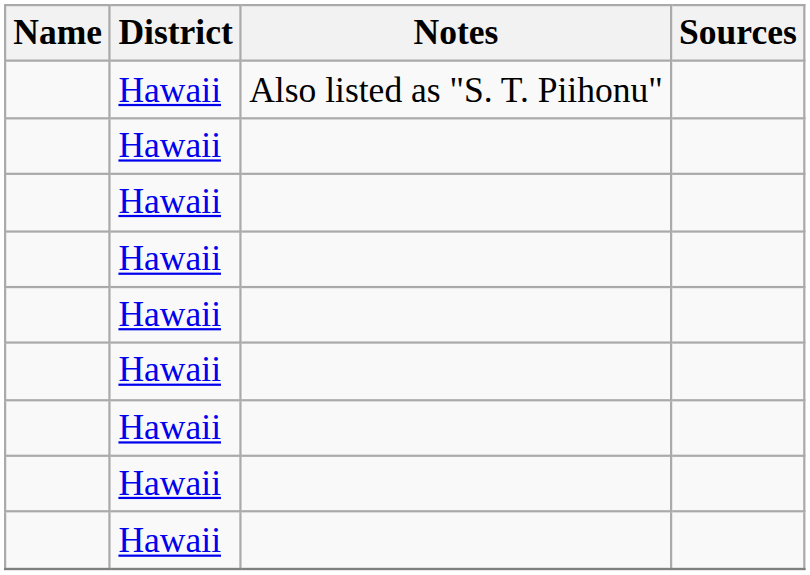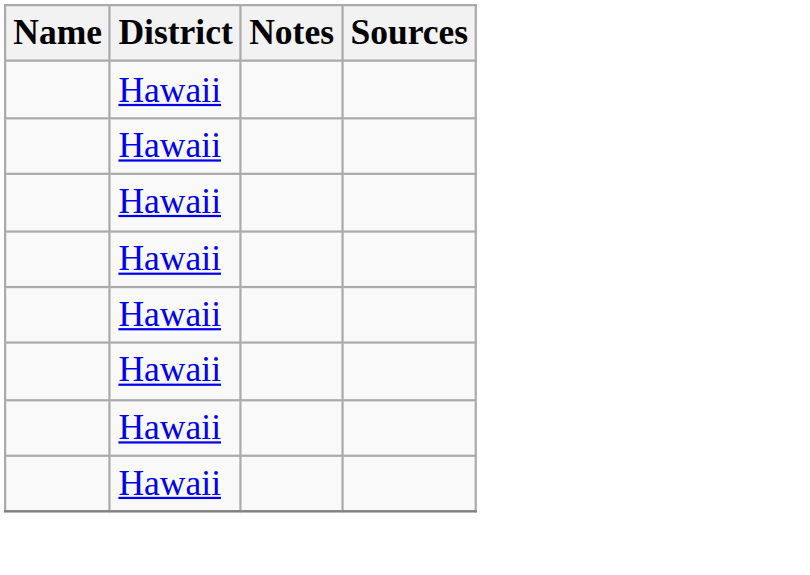 <table class="wikitable sortable" style="border-style:solid;border-width:1px;border-color:#808080" cellspacing="2" cellpadding="2">
 <tr>
 <th>Name</th>
 <th>District</th>
 <th !style="width:40%;">Notes</th>
 <th class="unsortable">Sources</th>
-</tr>
-<tr>
-<td></td>
-<td><a href='#'>Hawaii</a></td>
-<td>Also listed as "S. T. Piihonu"</td>
-<td></td>
 </tr>
 <tr>
 <td></td>
 <td><a href='#'>Hawaii</a></td>
 <td></td>
 <td></td>
 </tr>
 <tr>
 <td></td>
 <td><a href='#'>Hawaii</a></td>
 <td></td>
 <td></td>
 </tr>
 <tr>
 <td></td>
 <td><a href='#'>Hawaii</a></td>
 <td></td>
 <td></td>
 </tr>
 <tr>
 <td></td>
 <td><a href='#'>Hawaii</a></td>
 <td></td>
 <td></td>
 </tr>
 <tr>
 <td></td>
 <td><a href='#'>Hawaii</a></td>
 <td></td>
 <td></td>
 </tr>
 <tr>
 <td></td>
 <td><a href='#'>Hawaii</a></td>
 <td></td>
 <td></td>
 </tr>
 <tr>
 <td></td>
 <td><a href='#'>Hawaii</a></td>
 <td></td>
 <td></td>
 </tr>
 <tr>
 <td></td>
 <td><a href='#'>Hawaii</a></td>
 <td></td>
 <td></td>
 </tr>
 <tr>
 </tr>
 </table>
